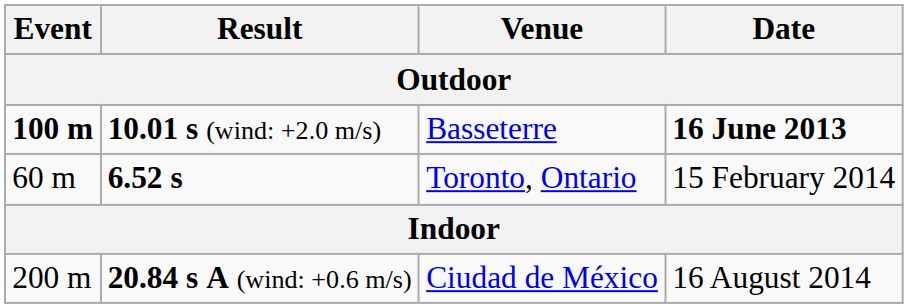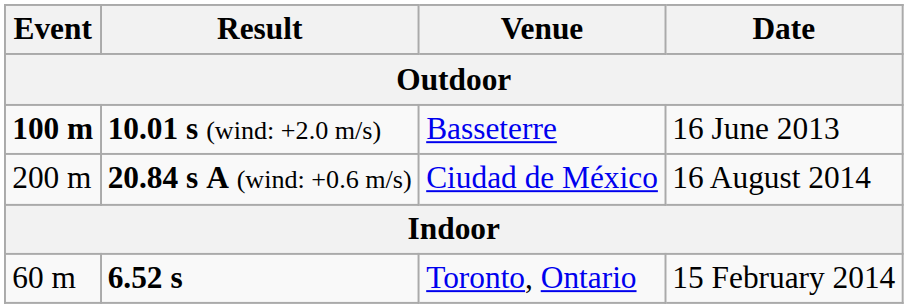 <table class="wikitable">
 <tr>
 <th>Event</th>
 <th>Result</th>
 <th>Venue</th>
 <th>Date</th>
 </tr>
 <tr>
 <th colspan="4">Outdoor</th>
 </tr>
 <tr>
 <td><strong>100 m</strong></td>
 <td><strong>10.01 s</strong> <small>(wind: +2.0 m/s)</small></td>
 <td> <a href='#'>Basseterre</a></td>
-<td><strong>16 June 2013</strong></td>
+<td>16 June 2013</td>
+</tr>
+<tr>
+<td>200 m</td>
+<td><strong>20.84 s</strong> <strong>A</strong> <small>(wind: +0.6 m/s)</small></td>
+<td> <a href='#'>Ciudad de México</a></td>
+<td>16 August 2014</td>
+</tr>
+<tr>
+<th colspan="4">Indoor</th>
 </tr>
 <tr>
 <td>60 m</td>
 <td><strong>6.52 s</strong></td>
 <td> <a href='#'>Toronto</a>, <a href='#'>Ontario</a></td>
 <td>15 February 2014</td>
 </tr>
-<tr>
-<th colspan="4">Indoor</th>
-</tr>
-<tr>
-<td>200 m</td>
-<td><strong>20.84 s</strong> <strong>A</strong> <small>(wind: +0.6 m/s)</small></td>
-<td> <a href='#'>Ciudad de México</a></td>
-<td>16 August 2014</td>
-</tr>
 </table>
